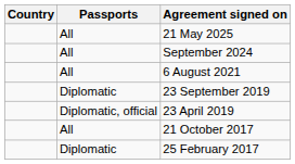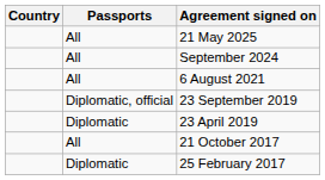 <table class="wikitable">
 <tr>
 <th>Country</th>
 <th>Passports</th>
 <th>Agreement signed on</th>
 </tr>
 <tr>
 <td></td>
 <td>All</td>
 <td>21 May 2025</td>
 </tr>
 <tr>
 <td></td>
 <td>All</td>
 <td>September 2024</td>
 </tr>
 <tr>
 <td></td>
 <td>All</td>
 <td>6 August 2021</td>
 </tr>
 <tr>
 <td></td>
-<td>Diplomatic</td>
+<td>Diplomatic, official</td>
 <td>23 September 2019</td>
 </tr>
 <tr>
 <td></td>
-<td>Diplomatic, official</td>
+<td>Diplomatic</td>
 <td>23 April 2019</td>
 </tr>
 <tr>
 <td></td>
 <td>All</td>
 <td>21 October 2017</td>
 </tr>
 <tr>
 <td></td>
 <td>Diplomatic</td>
 <td>25 February 2017</td>
 </tr>
 </table>
